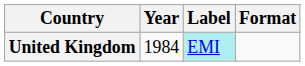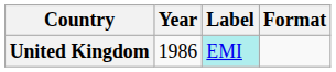 <table class="wikitable plainrowheaders">
 <tr>
 <th scope="col">Country</th>
 <th scope="col">Year</th>
 <th scope="col">Label</th>
 <th scope="col">Format</th>
 </tr>
 <tr>
 <th scope="row">United Kingdom</th>
-<td>1984</td>
+<td>1986</td>
 <td style="background: paleturquoise;"><a href='#'>EMI</a></td>
 <td></td>
 </tr>
 </table>
